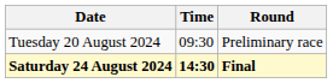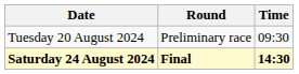 <table class="wikitable">
 <tr>
 <th>Date</th>
+<th>Round</th>
 <th>Time</th>
-<th>Round</th>
 </tr>
 <tr>
 <td>Tuesday 20 August 2024</td>
+<td>Preliminary race</td>
 <td>09:30</td>
-<td>Preliminary race</td>
 </tr>
 <tr>
 <td style=background:lemonchiffon><strong>Saturday 24 August 2024</strong></td>
+<td style=background:lemonchiffon><strong>Final</strong></td>
 <td style=background:lemonchiffon><strong>14:30</strong></td>
-<td style=background:lemonchiffon><strong>Final</strong></td>
 </tr>
 </table>
